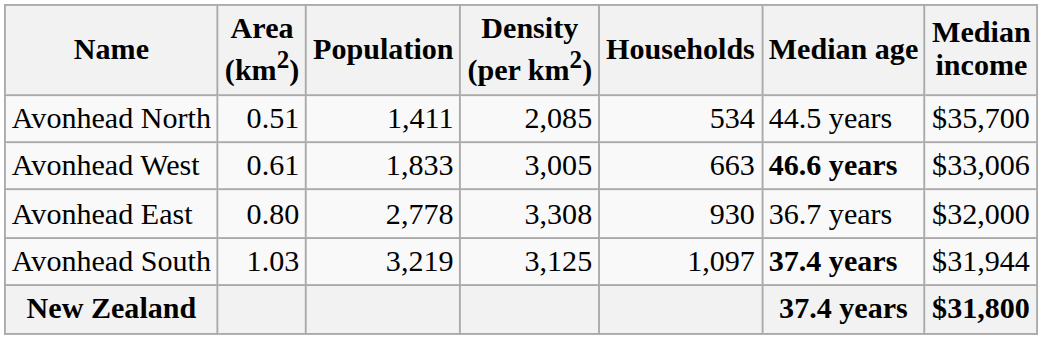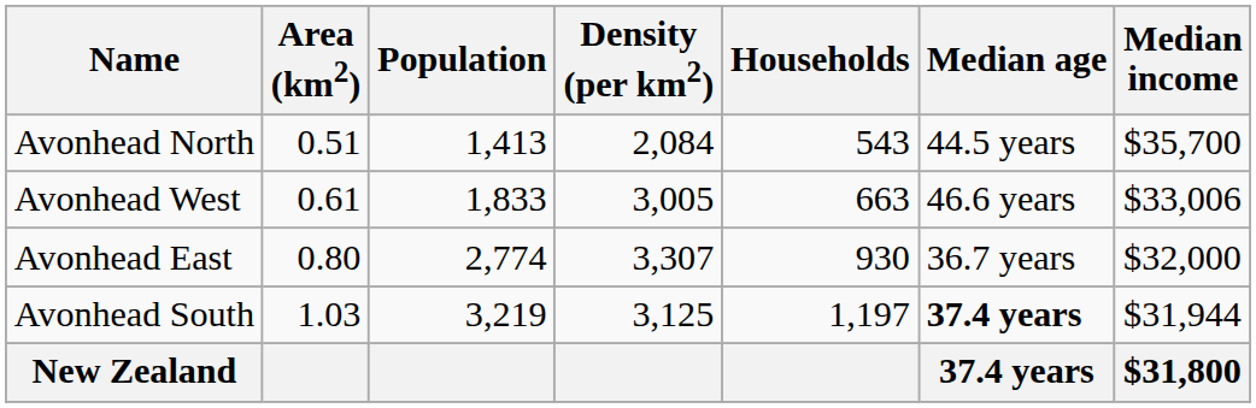 <table class="wikitable">
 <tr>
 <th>Name</th>
 <th>Area<br>(km<sup>2</sup>)</th>
 <th>Population</th>
 <th>Density<br>(per km<sup>2</sup>)</th>
 <th>Households</th>
 <th>Median age</th>
 <th>Median<br>income</th>
 </tr>
 <tr>
 <td>Avonhead North</td>
 <td style="text-align:right;">0.51</td>
-<td style="text-align:right;">1,411</td>
-<td style="text-align:right;">2,085</td>
-<td style="text-align:right;">534</td>
+<td style="text-align:right;">1,413</td>
+<td style="text-align:right;">2,084</td>
+<td style="text-align:right;">543</td>
 <td>44.5 years</td>
 <td>$35,700</td>
 </tr>
 <tr>
 <td>Avonhead West</td>
 <td style="text-align:right;">0.61</td>
 <td style="text-align:right;">1,833</td>
 <td style="text-align:right;">3,005</td>
 <td style="text-align:right;">663</td>
-<td><strong>46.6 years</strong></td>
+<td>46.6 years</td>
 <td>$33,006</td>
 </tr>
 <tr>
 <td>Avonhead East</td>
 <td style="text-align:right;">0.80</td>
-<td style="text-align:right;">2,778</td>
-<td style="text-align:right;">3,308</td>
+<td style="text-align:right;">2,774</td>
+<td style="text-align:right;">3,307</td>
 <td style="text-align:right;">930</td>
 <td>36.7 years</td>
 <td>$32,000</td>
 </tr>
 <tr>
 <td>Avonhead South</td>
 <td style="text-align:right;">1.03</td>
 <td style="text-align:right;">3,219</td>
 <td style="text-align:right;">3,125</td>
-<td style="text-align:right;">1,097</td>
+<td style="text-align:right;">1,197</td>
 <td><strong>37.4 years</strong></td>
 <td>$31,944</td>
 </tr>
 <tr>
 <th>New Zealand</th>
 <th></th>
 <th></th>
 <th></th>
 <th></th>
 <th>37.4 years</th>
 <th style="text-align:left;">$31,800</th>
 </tr>
 </table>
